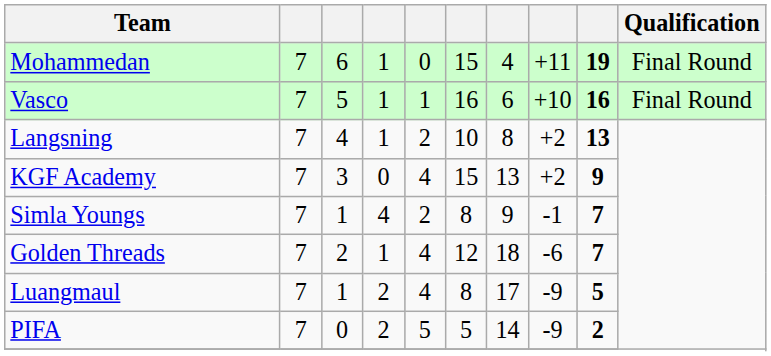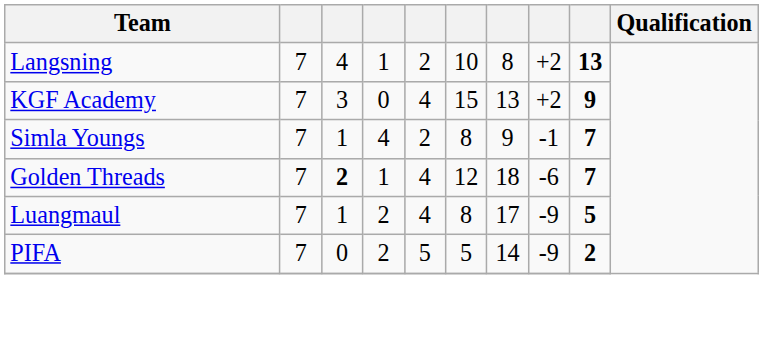 <table class="wikitable" style="text-align:center">
 <tr>
 <th width="175">Team</th>
 <th width="20"></th>
 <th width="20"></th>
 <th width="20"></th>
 <th width="20"></th>
 <th width="20"></th>
 <th width="20"></th>
 <th width="20"></th>
 <th width="20"></th>
 <th width="20">Qualification</th>
-</tr>
-<tr bgcolor="#ccffcc">
-<td align=left><a href='#'>Mohammedan</a></td>
-<td>7</td>
-<td>6</td>
-<td>1</td>
-<td>0</td>
-<td>15</td>
-<td>4</td>
-<td>+11</td>
-<td><strong>19</strong></td>
-<td>Final Round</td>
-</tr>
-<tr bgcolor="#ccffcc">
-<td align=left><a href='#'>Vasco</a></td>
-<td>7</td>
-<td>5</td>
-<td>1</td>
-<td>1</td>
-<td>16</td>
-<td>6</td>
-<td>+10</td>
-<td><strong>16</strong></td>
-<td>Final Round</td>
 </tr>
 <tr>
 <td align=left><a href='#'>Langsning</a></td>
 <td>7</td>
 <td>4</td>
 <td>1</td>
 <td>2</td>
 <td>10</td>
 <td>8</td>
 <td>+2</td>
 <td><strong>13</strong></td>
 </tr>
 <tr>
 <td align=left><a href='#'>KGF Academy</a></td>
 <td>7</td>
 <td>3</td>
 <td>0</td>
 <td>4</td>
 <td>15</td>
 <td>13</td>
 <td>+2</td>
 <td><strong>9</strong></td>
 </tr>
 <tr>
 <td align=left><a href='#'>Simla Youngs</a></td>
 <td>7</td>
 <td>1</td>
 <td>4</td>
 <td>2</td>
 <td>8</td>
 <td>9</td>
 <td>-1</td>
 <td><strong>7</strong></td>
 </tr>
 <tr>
 <td align=left><a href='#'>Golden Threads</a></td>
 <td>7</td>
-<td>2</td>
+<td><strong>2</strong></td>
 <td>1</td>
 <td>4</td>
 <td>12</td>
 <td>18</td>
 <td>-6</td>
 <td><strong>7</strong></td>
 </tr>
 <tr>
 <td align=left><a href='#'>Luangmaul</a></td>
 <td>7</td>
 <td>1</td>
 <td>2</td>
 <td>4</td>
 <td>8</td>
 <td>17</td>
 <td>-9</td>
 <td><strong>5</strong></td>
 </tr>
 <tr>
 <td align=left><a href='#'>PIFA</a></td>
 <td>7</td>
 <td>0</td>
 <td>2</td>
 <td>5</td>
 <td>5</td>
 <td>14</td>
 <td>-9</td>
 <td><strong>2</strong></td>
 </tr>
 <tr>
 </tr>
 </table>
